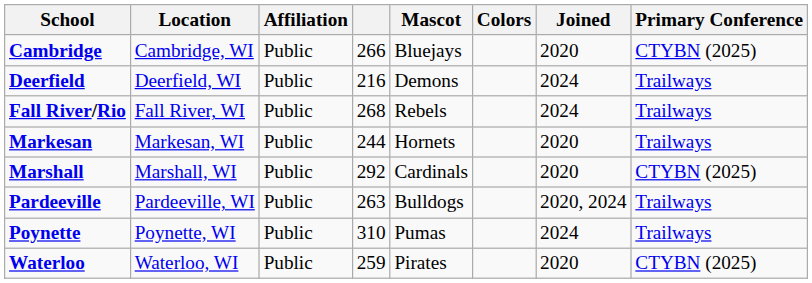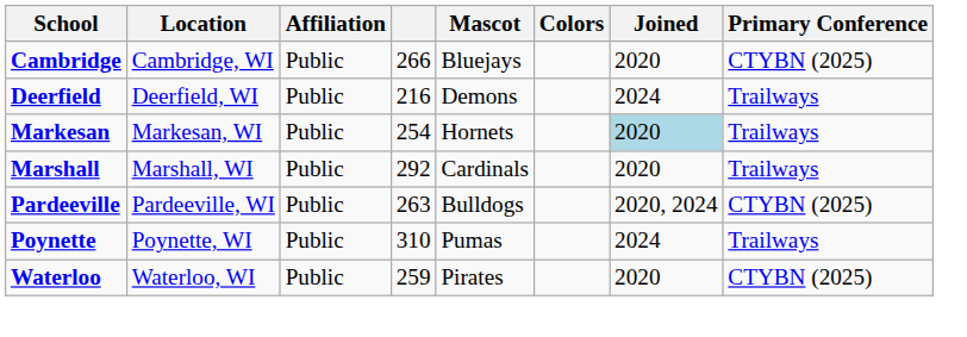 <table class="wikitable sortable">
 <tr>
 <th>School</th>
 <th>Location</th>
 <th>Affiliation</th>
 <th></th>
 <th>Mascot</th>
 <th>Colors</th>
 <th>Joined</th>
 <th>Primary Conference</th>
 </tr>
 <tr>
 <td><strong><a href='#'>Cambridge</a></strong></td>
 <td><a href='#'>Cambridge, WI</a></td>
 <td>Public</td>
 <td>266</td>
 <td>Bluejays</td>
 <td> </td>
 <td>2020</td>
 <td><a href='#'>CTYBN</a> (2025)</td>
 </tr>
 <tr>
 <td><strong><a href='#'>Deerfield</a></strong></td>
 <td><a href='#'>Deerfield, WI</a></td>
 <td>Public</td>
 <td>216</td>
 <td>Demons</td>
 <td> </td>
 <td>2024</td>
 <td><a href='#'>Trailways</a></td>
 </tr>
 <tr>
-<td><strong><a href='#'>Fall River</a>/<a href='#'>Rio</a></strong></td>
-<td><a href='#'>Fall River, WI</a></td>
-<td>Public</td>
-<td>268</td>
-<td>Rebels</td>
-<td> </td>
-<td>2024</td>
-<td><a href='#'>Trailways</a></td>
-</tr>
-<tr>
 <td><strong><a href='#'>Markesan</a></strong></td>
 <td><a href='#'>Markesan, WI</a></td>
 <td>Public</td>
-<td>244</td>
+<td>254</td>
 <td>Hornets</td>
 <td> </td>
-<td>2020</td>
+<td style="background: lightblue;">2020</td>
 <td><a href='#'>Trailways</a></td>
 </tr>
 <tr>
 <td><strong><a href='#'>Marshall</a></strong></td>
 <td><a href='#'>Marshall, WI</a></td>
 <td>Public</td>
 <td>292</td>
 <td>Cardinals</td>
 <td> </td>
 <td>2020</td>
-<td><a href='#'>CTYBN</a> (2025)</td>
+<td><a href='#'>Trailways</a></td>
 </tr>
 <tr>
 <td><strong><a href='#'>Pardeeville</a></strong></td>
 <td><a href='#'>Pardeeville, WI</a></td>
 <td>Public</td>
 <td>263</td>
 <td>Bulldogs</td>
 <td> </td>
 <td>2020, 2024</td>
-<td><a href='#'>Trailways</a></td>
+<td><a href='#'>CTYBN</a> (2025)</td>
 </tr>
 <tr>
 <td><strong><a href='#'>Poynette</a></strong></td>
 <td><a href='#'>Poynette, WI</a></td>
 <td>Public</td>
 <td>310</td>
 <td>Pumas</td>
 <td> </td>
 <td>2024</td>
 <td><a href='#'>Trailways</a></td>
 </tr>
 <tr>
 <td><strong><a href='#'>Waterloo</a></strong></td>
 <td><a href='#'>Waterloo, WI</a></td>
 <td>Public</td>
 <td>259</td>
 <td>Pirates</td>
 <td> </td>
 <td>2020</td>
 <td><a href='#'>CTYBN</a> (2025)</td>
 </tr>
 </table>
